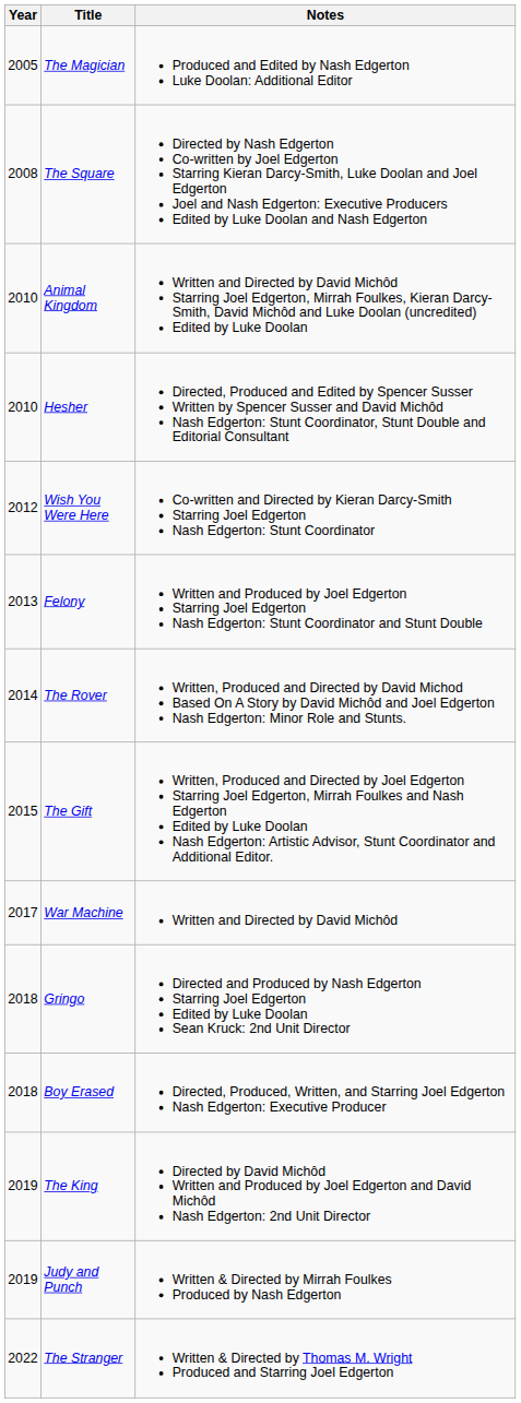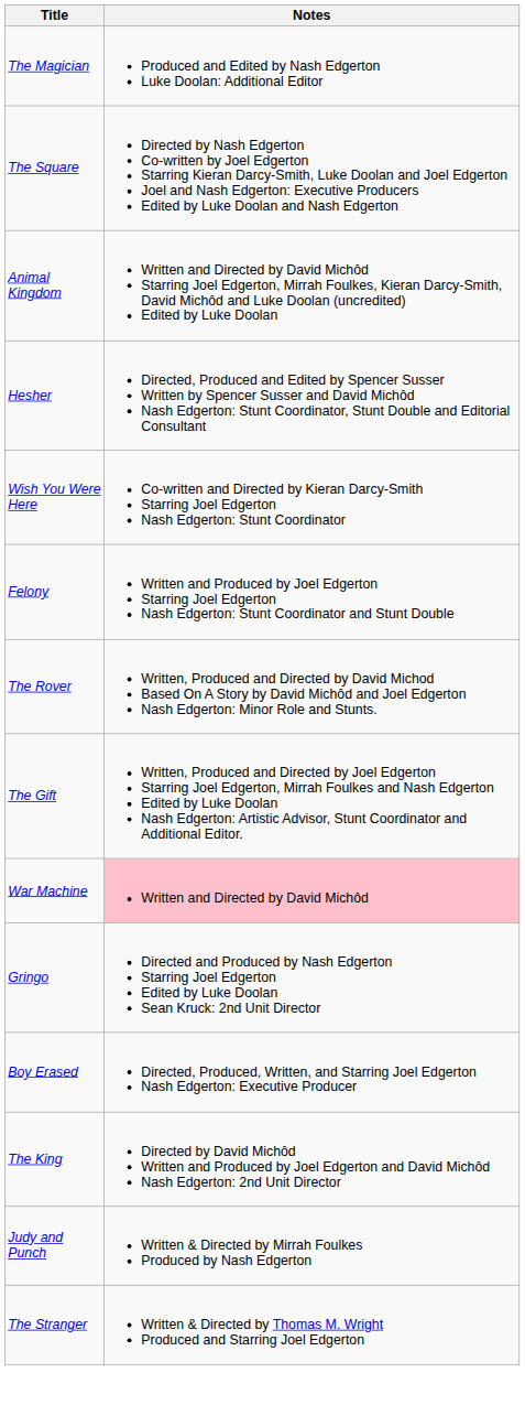 <table class="wikitable sortable">
 <tr>
-<th>Year</th>
 <th>Title</th>
 <th>Notes</th>
 </tr>
 <tr>
-<td>2005</td>
 <td><em><a href='#'>The Magician</a></em></td>
 <td><br><ul><li>Produced and Edited by Nash Edgerton</li><li>Luke Doolan: Additional Editor</li></ul></td>
 </tr>
 <tr>
-<td>2008</td>
 <td><em><a href='#'>The Square</a></em></td>
 <td><br><ul><li>Directed by Nash Edgerton</li><li>Co-written by Joel Edgerton</li><li>Starring Kieran Darcy-Smith, Luke Doolan and Joel Edgerton</li><li>Joel and Nash Edgerton: Executive Producers</li><li>Edited by Luke Doolan and Nash Edgerton</li></ul></td>
 </tr>
 <tr>
-<td>2010</td>
 <td><em><a href='#'>Animal Kingdom</a></em></td>
 <td><br><ul><li>Written and Directed by David Michôd</li><li>Starring Joel Edgerton, Mirrah Foulkes, Kieran Darcy-Smith, David Michôd and Luke Doolan (uncredited)</li><li>Edited by Luke Doolan</li></ul></td>
 </tr>
 <tr>
-<td>2010</td>
 <td><em><a href='#'>Hesher</a></em></td>
 <td><br><ul><li>Directed, Produced and Edited by Spencer Susser</li><li>Written by Spencer Susser and David Michôd</li><li>Nash Edgerton: Stunt Coordinator, Stunt Double and Editorial Consultant</li></ul></td>
 </tr>
 <tr>
-<td>2012</td>
 <td><em><a href='#'>Wish You Were Here</a></em></td>
 <td><br><ul><li>Co-written and Directed by Kieran Darcy-Smith</li><li>Starring Joel Edgerton</li><li>Nash Edgerton: Stunt Coordinator</li></ul></td>
 </tr>
 <tr>
-<td>2013</td>
 <td><em><a href='#'>Felony</a></em></td>
 <td><br><ul><li>Written and Produced by Joel Edgerton</li><li>Starring Joel Edgerton</li><li>Nash Edgerton: Stunt Coordinator and Stunt Double</li></ul></td>
 </tr>
 <tr>
-<td>2014</td>
 <td><em><a href='#'>The Rover</a></em></td>
 <td><br><ul><li>Written, Produced and Directed by David Michod</li><li>Based On A Story by David Michôd and Joel Edgerton</li><li>Nash Edgerton: Minor Role and Stunts.</li></ul></td>
 </tr>
 <tr>
-<td>2015</td>
 <td><em><a href='#'>The Gift</a></em></td>
 <td><br><ul><li>Written, Produced and Directed by Joel Edgerton</li><li>Starring Joel Edgerton, Mirrah Foulkes and Nash Edgerton</li><li>Edited by Luke Doolan</li><li>Nash Edgerton: Artistic Advisor, Stunt Coordinator and Additional Editor.</li></ul></td>
 </tr>
 <tr>
-<td>2017</td>
 <td><em><a href='#'>War Machine</a></em></td>
-<td><br><ul><li>Written and Directed by David Michôd</li></ul></td>
+<td style="background: pink;"><br><ul><li>Written and Directed by David Michôd</li></ul></td>
 </tr>
 <tr>
-<td>2018</td>
 <td><em><a href='#'>Gringo</a></em></td>
 <td><br><ul><li>Directed and Produced by Nash Edgerton</li><li>Starring Joel Edgerton</li><li>Edited by Luke Doolan</li><li>Sean Kruck: 2nd Unit Director</li></ul></td>
 </tr>
 <tr>
-<td>2018</td>
 <td><em><a href='#'>Boy Erased</a></em></td>
 <td><br><ul><li>Directed, Produced, Written, and Starring Joel Edgerton</li><li>Nash Edgerton: Executive Producer</li></ul></td>
 </tr>
 <tr>
-<td>2019</td>
 <td><em><a href='#'>The King</a></em></td>
 <td><br><ul><li>Directed by David Michôd</li><li>Written and Produced by Joel Edgerton and David Michôd</li><li>Nash Edgerton: 2nd Unit Director</li></ul></td>
 </tr>
 <tr>
-<td>2019</td>
 <td><em><a href='#'>Judy and Punch</a></em></td>
 <td><br><ul><li>Written & Directed by Mirrah Foulkes</li><li>Produced by Nash Edgerton</li></ul></td>
 </tr>
 <tr>
-<td>2022</td>
 <td><a href='#'><em>The Stranger</em></a></td>
 <td><br><ul><li>Written & Directed by <a href='#'>Thomas M. Wright</a></li><li>Produced and Starring Joel Edgerton</li></ul></td>
 </tr>
 </table>
